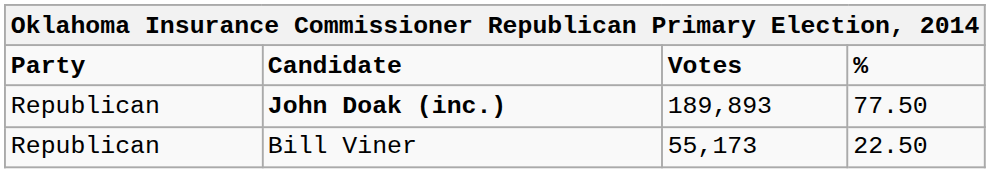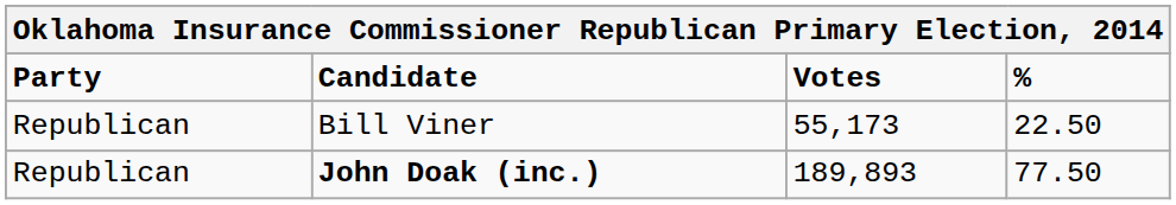 <table class="wikitable">
 <tr>
 <th colspan="4">Oklahoma Insurance Commissioner Republican Primary Election, 2014</th>
 </tr>
 <tr>
 <td><strong>Party</strong></td>
 <td><strong>Candidate</strong></td>
 <td><strong>Votes</strong></td>
 <td><strong>%</strong></td>
 </tr>
 <tr>
 <td>Republican</td>
+<td>Bill Viner</td>
+<td>55,173</td>
+<td>22.50</td>
+</tr>
+<tr>
+<td>Republican</td>
 <td><strong>John Doak (inc.)</strong></td>
 <td>189,893</td>
 <td>77.50</td>
 </tr>
-<tr>
-<td>Republican</td>
-<td>Bill Viner</td>
-<td>55,173</td>
-<td>22.50</td>
-</tr>
 </table>
